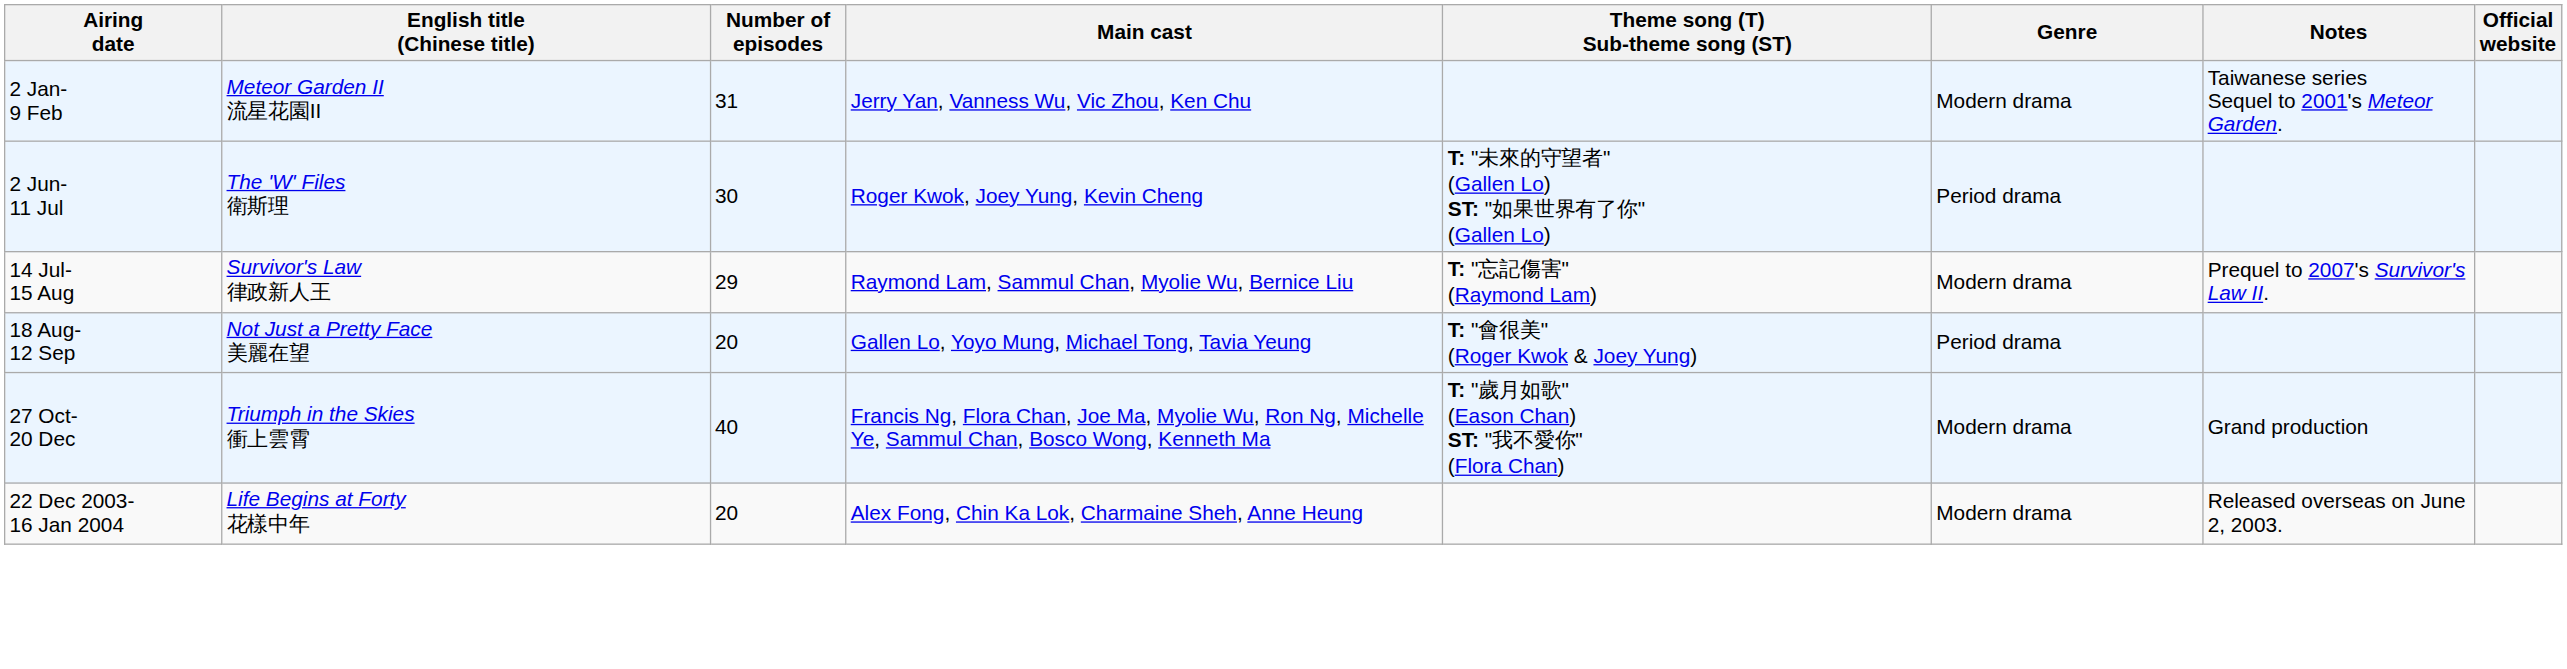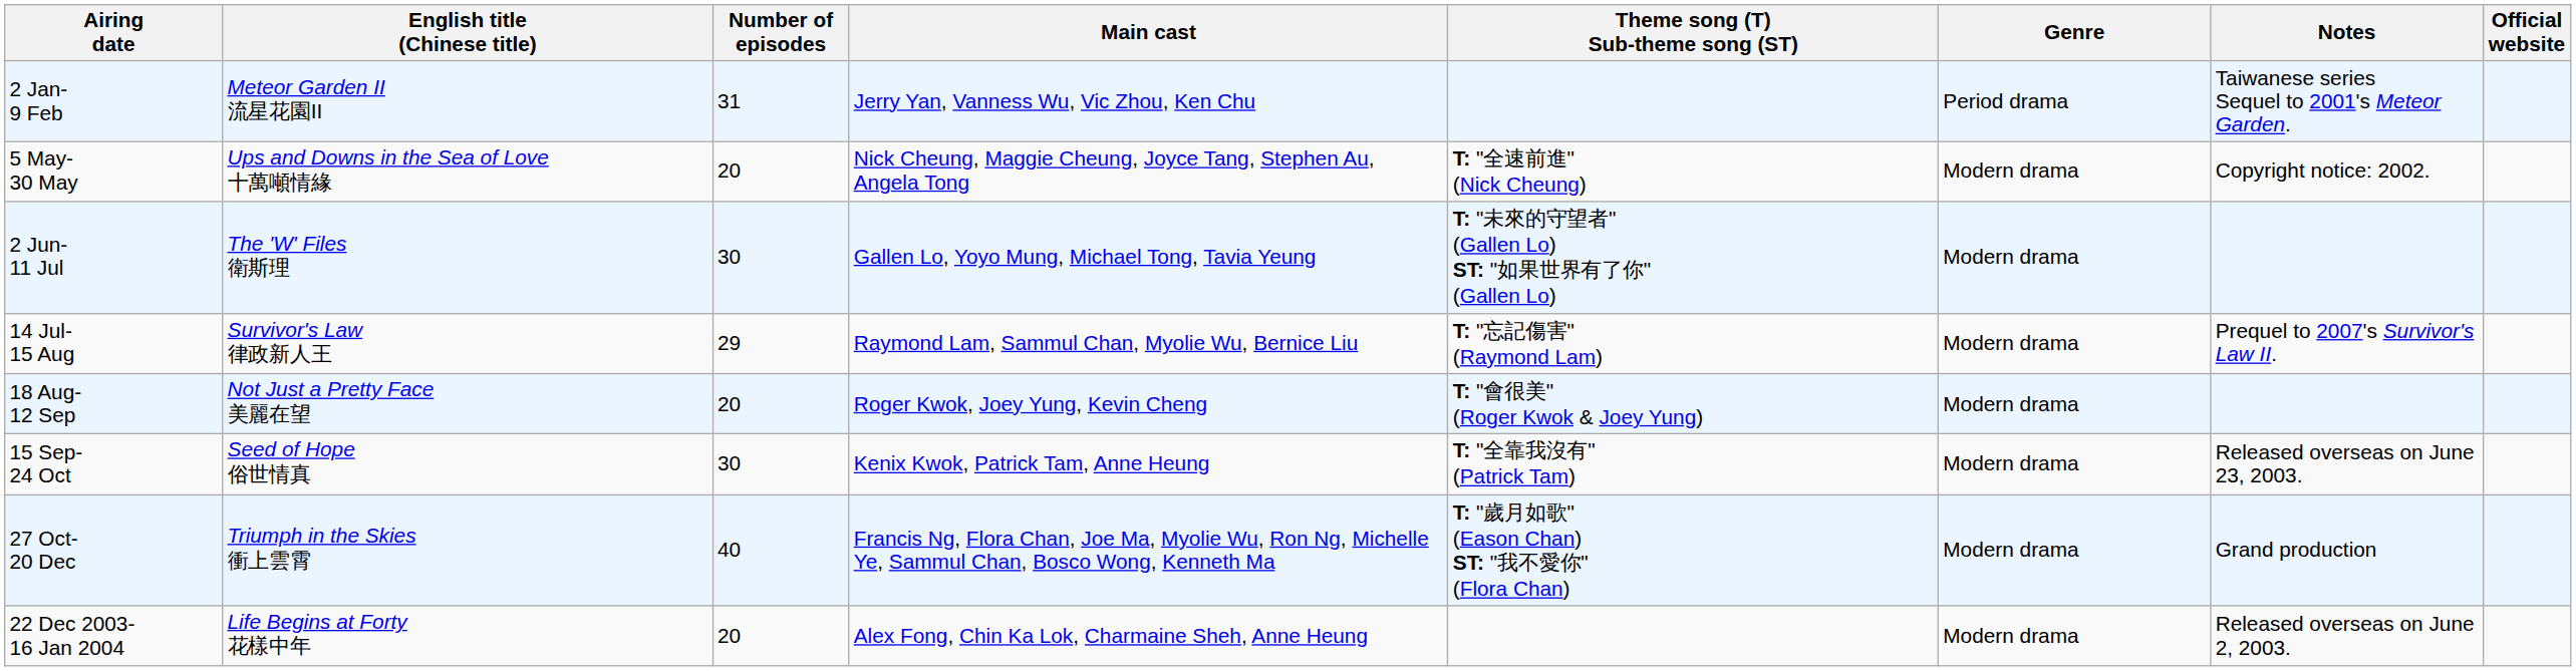 <table class="wikitable">
 <tr>
 <th align=center width=8% bgcolor="silver">Airing<br>date</th>
 <th align=center width=18% bgcolor="silver">English title <br> (Chinese title)</th>
 <th align=center width=5% bgcolor="silver">Number of episodes</th>
 <th align=center width=22% bgcolor="silver">Main cast</th>
 <th align=center width=18% bgcolor="silver">Theme song (T) <br>Sub-theme song (ST)</th>
 <th align=center width=10% bgcolor="silver">Genre</th>
 <th align=center width=10% bgcolor="silver">Notes</th>
 <th align=center width=1% bgcolor="silver">Official website</th>
 </tr>
 <tr ---- bgcolor="ebf5ff">
 <td>2 Jan-<br> 9 Feb</td>
 <td><em><a href='#'>Meteor Garden II</a></em> <br> 流星花園II</td>
 <td>31</td>
 <td><a href='#'>Jerry Yan</a>, <a href='#'>Vanness Wu</a>, <a href='#'>Vic Zhou</a>, <a href='#'>Ken Chu</a></td>
 <td></td>
+<td>Period drama</td>
+<td>Taiwanese series <br> Sequel to <a href='#'>2001</a>'s <em><a href='#'>Meteor Garden</a></em>.</td>
+<td></td>
+</tr>
+<tr>
+<td>5 May-<br> 30 May</td>
+<td><em><a href='#'>Ups and Downs in the Sea of Love</a></em> <br> 十萬噸情緣</td>
+<td>20</td>
+<td><a href='#'>Nick Cheung</a>, <a href='#'>Maggie Cheung</a>, <a href='#'>Joyce Tang</a>, <a href='#'>Stephen Au</a>, <a href='#'>Angela Tong</a></td>
+<td><strong>T:</strong> "全速前進" <br> (<a href='#'>Nick Cheung</a>)</td>
 <td>Modern drama</td>
-<td>Taiwanese series <br> Sequel to <a href='#'>2001</a>'s <em><a href='#'>Meteor Garden</a></em>.</td>
+<td>Copyright notice: 2002.</td>
 <td></td>
 </tr>
 <tr ---- bgcolor="#ebf5ff">
 <td>2 Jun-<br> 11 Jul</td>
 <td><em><a href='#'>The 'W' Files</a></em> <br>  衛斯理</td>
 <td>30</td>
-<td><a href='#'>Roger Kwok</a>, <a href='#'>Joey Yung</a>, <a href='#'>Kevin Cheng</a></td>
+<td><a href='#'>Gallen Lo</a>, <a href='#'>Yoyo Mung</a>, <a href='#'>Michael Tong</a>, <a href='#'>Tavia Yeung</a></td>
 <td><strong>T:</strong> "未來的守望者" <br> (<a href='#'>Gallen Lo</a>) <br> <strong>ST:</strong> "如果世界有了你" <br> (<a href='#'>Gallen Lo</a>)</td>
-<td>Period drama</td>
+<td>Modern drama</td>
 <td></td>
 <td></td>
 </tr>
 <tr>
 <td>14 Jul-<br> 15 Aug</td>
 <td><em><a href='#'>Survivor's Law</a></em> <br> 律政新人王</td>
 <td>29</td>
 <td><a href='#'>Raymond Lam</a>, <a href='#'>Sammul Chan</a>, <a href='#'>Myolie Wu</a>, <a href='#'>Bernice Liu</a></td>
 <td><strong>T:</strong> "忘記傷害" <br>(<a href='#'>Raymond Lam</a>)</td>
 <td>Modern drama</td>
 <td>Prequel to <a href='#'>2007</a>'s <em><a href='#'>Survivor's Law II</a></em>.</td>
 <td></td>
 </tr>
 <tr ---- bgcolor="#ebf5ff">
 <td>18 Aug-<br> 12 Sep</td>
 <td><em><a href='#'>Not Just a Pretty Face</a></em> <br> 美麗在望</td>
 <td>20</td>
-<td><a href='#'>Gallen Lo</a>, <a href='#'>Yoyo Mung</a>, <a href='#'>Michael Tong</a>, <a href='#'>Tavia Yeung</a></td>
+<td><a href='#'>Roger Kwok</a>, <a href='#'>Joey Yung</a>, <a href='#'>Kevin Cheng</a></td>
 <td><strong>T:</strong> "會很美" <br> (<a href='#'>Roger Kwok</a> & <a href='#'>Joey Yung</a>)</td>
-<td>Period drama</td>
+<td>Modern drama</td>
 <td></td>
+<td></td>
+</tr>
+<tr>
+<td>15 Sep-<br>24 Oct</td>
+<td><em><a href='#'>Seed of Hope</a></em> <br> 俗世情真</td>
+<td>30</td>
+<td><a href='#'>Kenix Kwok</a>, <a href='#'>Patrick Tam</a>, <a href='#'>Anne Heung</a></td>
+<td><strong>T:</strong> "全靠我沒有" <br>(<a href='#'>Patrick Tam</a>)</td>
+<td>Modern drama</td>
+<td>Released overseas on June 23, 2003.</td>
 <td></td>
 </tr>
 <tr ---- bgcolor="#ebf5ff">
 <td>27 Oct-<br> 20 Dec</td>
 <td><em><a href='#'>Triumph in the Skies</a></em> <br> 衝上雲霄</td>
 <td>40</td>
 <td><a href='#'>Francis Ng</a>, <a href='#'>Flora Chan</a>, <a href='#'>Joe Ma</a>, <a href='#'>Myolie Wu</a>, <a href='#'>Ron Ng</a>, <a href='#'>Michelle Ye</a>, <a href='#'>Sammul Chan</a>, <a href='#'>Bosco Wong</a>, <a href='#'>Kenneth Ma</a></td>
 <td><strong>T:</strong> "歲月如歌" <br> (<a href='#'>Eason Chan</a>) <br> <strong>ST:</strong> "我不愛你" <br> (<a href='#'>Flora Chan</a>)</td>
 <td>Modern drama</td>
 <td>Grand production</td>
 <td></td>
 </tr>
 <tr>
 <td>22 Dec 2003-<br> 16 Jan 2004</td>
 <td><em><a href='#'>Life Begins at Forty</a></em> <br> 花樣中年</td>
 <td>20</td>
 <td><a href='#'>Alex Fong</a>, <a href='#'>Chin Ka Lok</a>, <a href='#'>Charmaine Sheh</a>, <a href='#'>Anne Heung</a></td>
 <td></td>
 <td>Modern drama</td>
 <td>Released overseas on June 2, 2003.</td>
 <td></td>
 </tr>
 </table>
